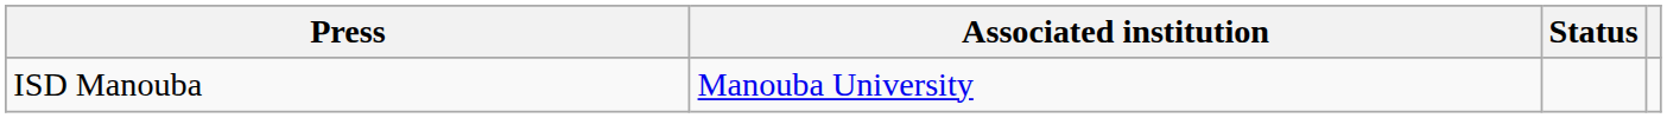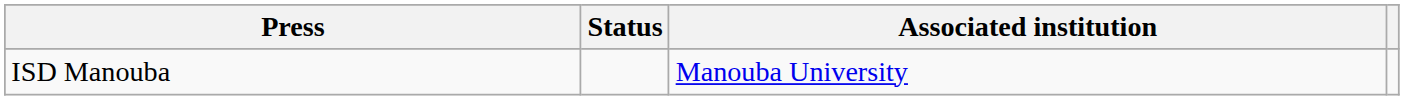 <table class="wikitable sortable">
 <tr>
 <th style="width:20em">Press</th>
+<th>Status</th>
 <th style="width:25em">Associated institution</th>
-<th>Status</th>
 <th></th>
 </tr>
 <tr>
 <td>ISD Manouba</td>
+<td></td>
 <td><a href='#'>Manouba University</a></td>
-<td></td>
 <td></td>
 </tr>
 </table>
